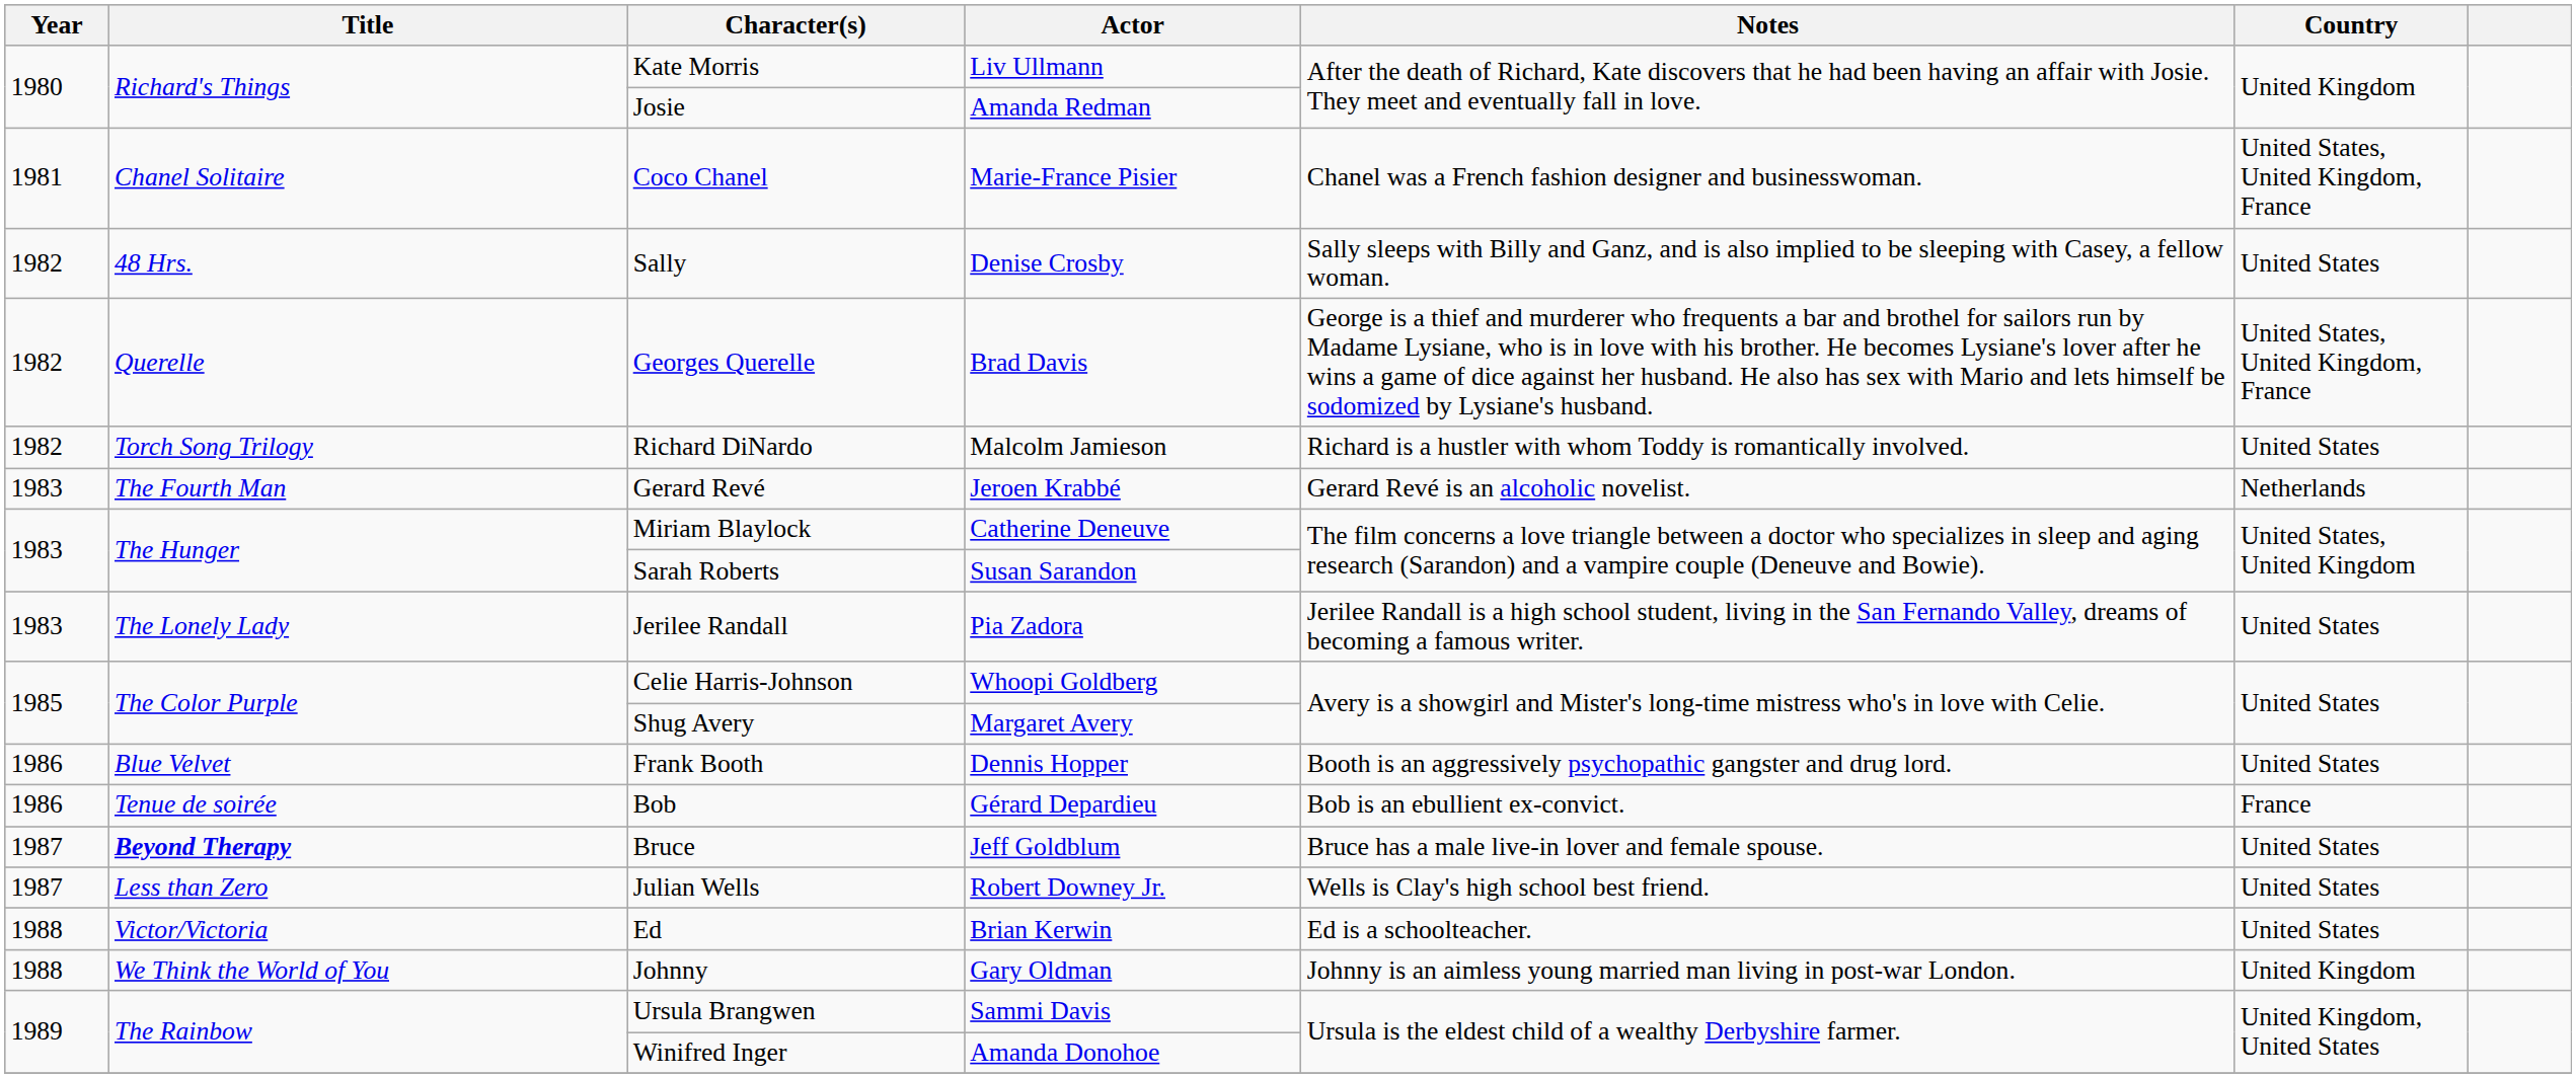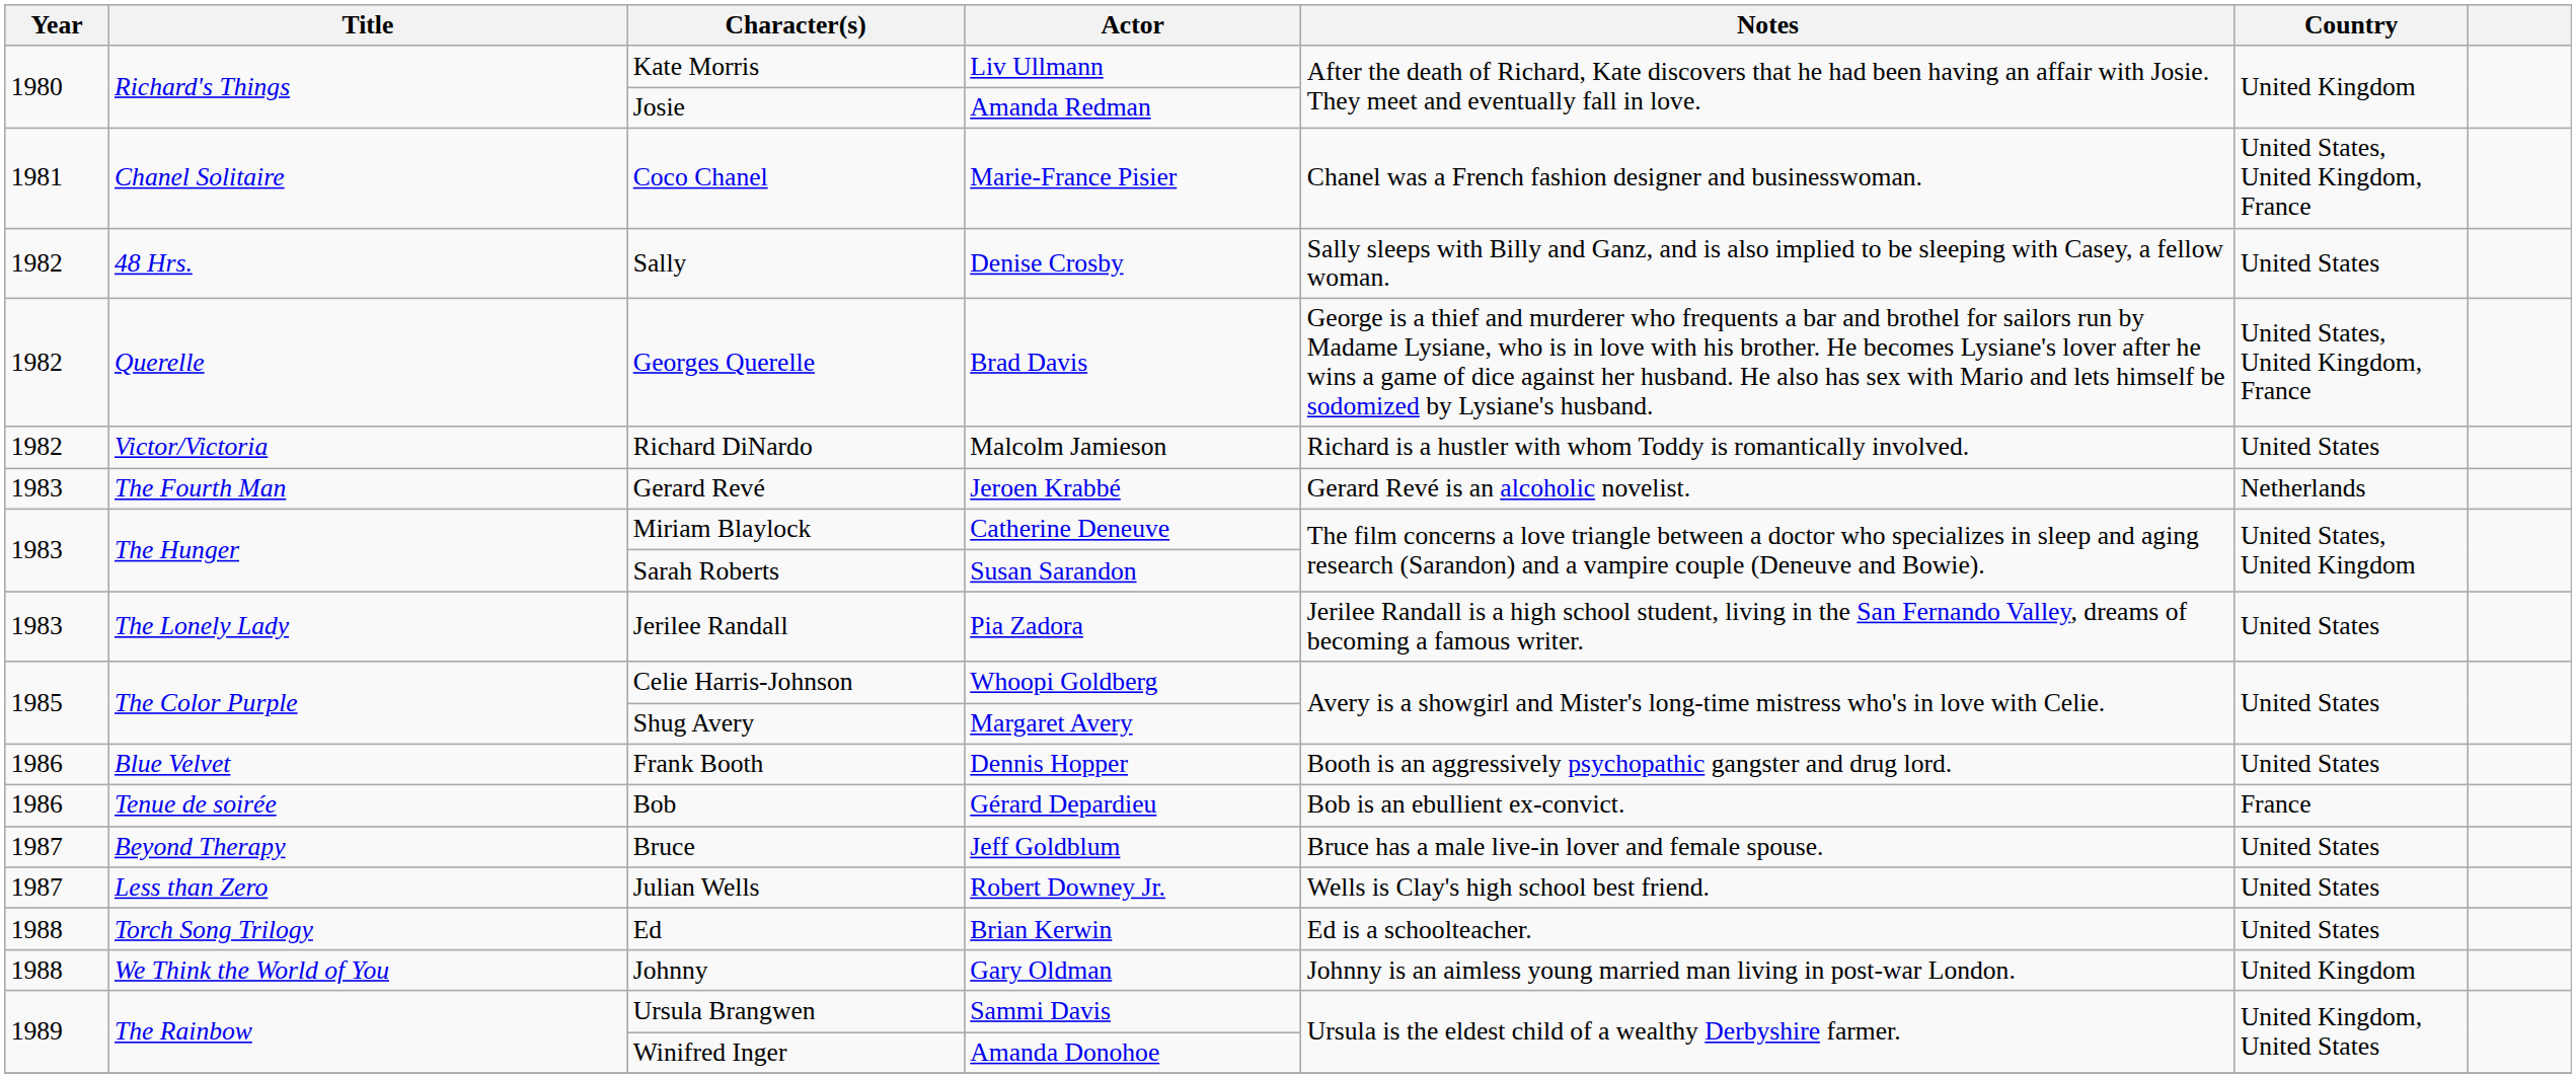 <table class="wikitable sortable" style="width: 100%">
 <tr>
 <th style="width:4%;">Year</th>
 <th style="width:20%;">Title</th>
 <th style="width:13%;">Character(s)</th>
 <th style="width:13%;">Actor</th>
 <th style="width:36%;">Notes</th>
 <th style="width:9%;">Country</th>
 <th style="width:4%;" class="unsortable"></th>
 </tr>
 <tr>
 <td rowspan="2">1980</td>
 <td rowspan="2"><em><a href='#'>Richard's Things</a></em></td>
 <td>Kate Morris</td>
 <td><a href='#'>Liv Ullmann</a></td>
 <td rowspan="2">After the death of Richard, Kate discovers that he had been having an affair with Josie. They meet and eventually fall in love.</td>
 <td rowspan="2">United Kingdom</td>
 <td rowspan="2"></td>
 </tr>
 <tr>
 <td>Josie</td>
 <td><a href='#'>Amanda Redman</a></td>
 </tr>
 <tr>
 <td>1981</td>
 <td><em><a href='#'>Chanel Solitaire</a></em></td>
 <td><a href='#'>Coco Chanel</a></td>
 <td><a href='#'>Marie-France Pisier</a></td>
 <td>Chanel was a French fashion designer and businesswoman.</td>
 <td>United States, United Kingdom, France</td>
 <td></td>
 </tr>
 <tr>
 <td>1982</td>
 <td><em><a href='#'>48 Hrs.</a></em></td>
 <td>Sally</td>
 <td><a href='#'>Denise Crosby</a></td>
 <td>Sally sleeps with Billy and Ganz, and is also implied to be sleeping with Casey, a fellow woman.</td>
 <td>United States</td>
 <td></td>
 </tr>
 <tr>
 <td>1982</td>
 <td><em><a href='#'>Querelle</a></em></td>
 <td><a href='#'>Georges Querelle</a></td>
 <td><a href='#'>Brad Davis</a></td>
 <td>George is a thief and murderer who frequents a bar and brothel for sailors run by Madame Lysiane, who is in love with his brother. He becomes Lysiane's lover after he wins a game of dice against her husband. He also has sex with Mario and lets himself be <a href='#'>sodomized</a> by Lysiane's husband.</td>
 <td>United States, United Kingdom, France</td>
 <td></td>
 </tr>
 <tr>
 <td>1982</td>
-<td><em><a href='#'>Torch Song Trilogy</a></em></td>
+<td><em><a href='#'>Victor/Victoria</a></em></td>
 <td>Richard DiNardo</td>
 <td>Malcolm Jamieson</td>
 <td>Richard is a hustler with whom Toddy is romantically involved.</td>
 <td>United States</td>
 <td></td>
 </tr>
 <tr>
 <td>1983</td>
 <td><em><a href='#'>The Fourth Man</a></em></td>
 <td>Gerard Revé</td>
 <td><a href='#'>Jeroen Krabbé</a></td>
 <td>Gerard Revé is an <a href='#'>alcoholic</a> novelist.</td>
 <td>Netherlands</td>
 <td></td>
 </tr>
 <tr>
 <td rowspan="2">1983</td>
 <td rowspan="2"><em><a href='#'>The Hunger</a></em></td>
 <td>Miriam Blaylock</td>
 <td><a href='#'>Catherine Deneuve</a></td>
 <td rowspan="2">The film concerns a love triangle between a doctor who specializes in sleep and aging research (Sarandon) and a vampire couple (Deneuve and Bowie).</td>
 <td rowspan="2">United States, United Kingdom</td>
 <td rowspan="2"></td>
 </tr>
 <tr>
 <td>Sarah Roberts</td>
 <td><a href='#'>Susan Sarandon</a></td>
 </tr>
 <tr>
 <td>1983</td>
 <td><em><a href='#'>The Lonely Lady</a></em></td>
 <td>Jerilee Randall</td>
 <td><a href='#'>Pia Zadora</a></td>
 <td>Jerilee Randall is a high school student, living in the <a href='#'>San Fernando Valley</a>, dreams of becoming a famous writer.</td>
 <td>United States</td>
 <td></td>
 </tr>
 <tr>
 <td rowspan="2">1985</td>
 <td rowspan="2"><em><a href='#'>The Color Purple</a></em></td>
 <td>Celie Harris-Johnson</td>
 <td><a href='#'>Whoopi Goldberg</a></td>
 <td rowspan="2">Avery is a showgirl and Mister's long-time mistress who's in love with Celie.</td>
 <td rowspan="2">United States</td>
 <td rowspan="2"></td>
 </tr>
 <tr>
 <td>Shug Avery</td>
 <td><a href='#'>Margaret Avery</a></td>
 </tr>
 <tr>
 <td>1986</td>
 <td><em><a href='#'>Blue Velvet</a></em></td>
 <td>Frank Booth</td>
 <td><a href='#'>Dennis Hopper</a></td>
 <td>Booth is an aggressively <a href='#'>psychopathic</a> gangster and drug lord.</td>
 <td>United States</td>
 <td></td>
 </tr>
 <tr>
 <td>1986</td>
 <td><em><a href='#'>Tenue de soirée</a></em></td>
 <td>Bob</td>
 <td><a href='#'>Gérard Depardieu</a></td>
 <td>Bob is an ebullient ex-convict.</td>
 <td>France</td>
 <td></td>
 </tr>
 <tr>
 <td>1987</td>
-<td><strong><em><a href='#'>Beyond Therapy</a></em></strong></td>
+<td><em><a href='#'>Beyond Therapy</a></em></td>
 <td>Bruce</td>
 <td><a href='#'>Jeff Goldblum</a></td>
 <td>Bruce has a male live-in lover and female spouse.</td>
 <td>United States</td>
 <td></td>
 </tr>
 <tr>
 <td>1987</td>
 <td><em><a href='#'>Less than Zero</a></em></td>
 <td>Julian Wells</td>
 <td><a href='#'>Robert Downey Jr.</a></td>
 <td>Wells is Clay's high school best friend.</td>
 <td>United States</td>
 <td></td>
 </tr>
 <tr>
 <td>1988</td>
-<td><em><a href='#'>Victor/Victoria</a></em></td>
+<td><em><a href='#'>Torch Song Trilogy</a></em></td>
 <td>Ed</td>
 <td><a href='#'>Brian Kerwin</a></td>
 <td>Ed is a schoolteacher.</td>
 <td>United States</td>
 <td></td>
 </tr>
 <tr>
 <td>1988</td>
 <td><em><a href='#'>We Think the World of You</a></em></td>
 <td>Johnny</td>
 <td><a href='#'>Gary Oldman</a></td>
 <td>Johnny is an aimless young married man living in post-war London.</td>
 <td>United Kingdom</td>
 <td></td>
 </tr>
 <tr>
 <td rowspan="2">1989</td>
 <td rowspan="2"><em><a href='#'>The Rainbow</a></em></td>
 <td>Ursula Brangwen</td>
 <td><a href='#'>Sammi Davis</a></td>
 <td rowspan="2">Ursula is the eldest child of a wealthy <a href='#'>Derbyshire</a> farmer.</td>
 <td rowspan="2">United Kingdom, United States</td>
 <td rowspan="2"></td>
 </tr>
 <tr>
 <td>Winifred Inger</td>
 <td><a href='#'>Amanda Donohoe</a></td>
 </tr>
 <tr>
 </tr>
 </table>
